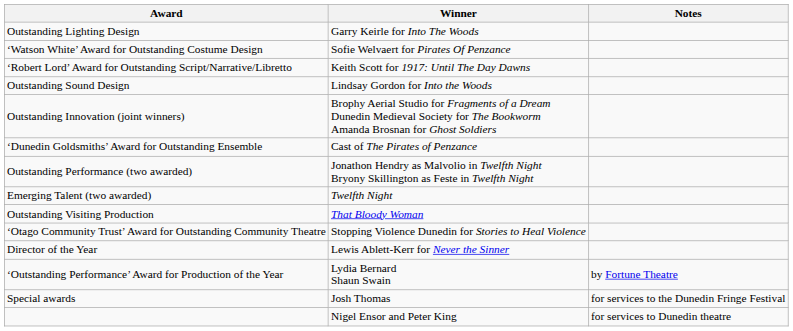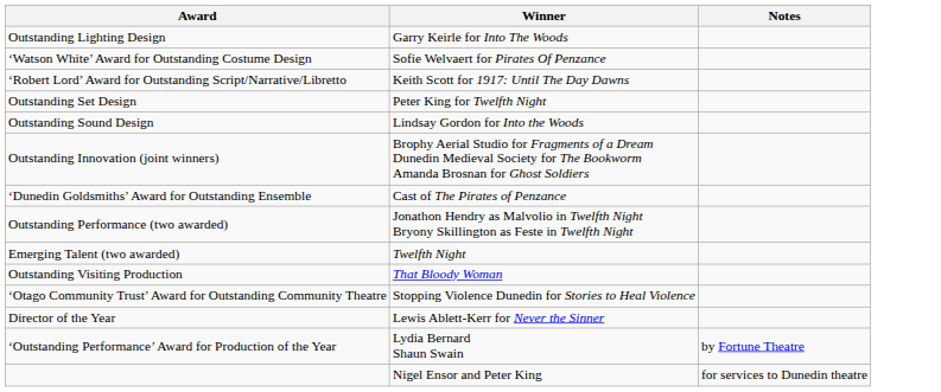 <table class="wikitable">
 <tr>
 <th>Award</th>
 <th>Winner</th>
 <th>Notes</th>
 </tr>
 <tr>
 <td>Outstanding Lighting Design</td>
 <td>Garry Keirle for <em>Into The Woods</em></td>
 <td></td>
 </tr>
 <tr>
 <td>‘Watson White’ Award for Outstanding Costume Design</td>
 <td>Sofie Welvaert for <em>Pirates Of Penzance</em></td>
 <td></td>
 </tr>
 <tr>
 <td>‘Robert Lord’ Award for Outstanding Script/Narrative/Libretto</td>
 <td>Keith Scott for <em>1917: Until The Day Dawns</em></td>
+<td></td>
+</tr>
+<tr>
+<td>Outstanding Set Design</td>
+<td>Peter King for <em>Twelfth Night</em></td>
 <td></td>
 </tr>
 <tr>
 <td>Outstanding Sound Design</td>
 <td>Lindsay Gordon for <em>Into the Woods</em></td>
 <td></td>
 </tr>
 <tr>
 <td>Outstanding Innovation (joint winners)</td>
 <td>Brophy Aerial Studio for <em>Fragments of a Dream</em><br>Dunedin Medieval Society for <em>The Bookworm</em><br>Amanda Brosnan for <em>Ghost Soldiers</em></td>
 <td></td>
 </tr>
 <tr>
 <td>‘Dunedin Goldsmiths’ Award for Outstanding Ensemble</td>
 <td>Cast of <em>The Pirates of Penzance</em></td>
 <td></td>
 </tr>
 <tr>
 <td>Outstanding Performance (two awarded)</td>
 <td>Jonathon Hendry as Malvolio in <em>Twelfth Night</em><br>Bryony Skillington as Feste in <em>Twelfth Night</em></td>
 <td></td>
 </tr>
 <tr>
 <td>Emerging Talent (two awarded)</td>
 <td><em>Twelfth Night</em> </td>
 <td></td>
 </tr>
 <tr>
 <td>Outstanding Visiting Production</td>
 <td><em><a href='#'>That Bloody Woman</a></em></td>
 <td></td>
 </tr>
 <tr>
 <td>‘Otago Community Trust’ Award for Outstanding Community Theatre</td>
 <td>Stopping Violence Dunedin for <em>Stories to Heal Violence</em></td>
 <td></td>
 </tr>
 <tr>
 <td>Director of the Year</td>
 <td>Lewis Ablett-Kerr for <em><a href='#'>Never the Sinner</a></em></td>
 <td></td>
 </tr>
 <tr>
 <td>‘Outstanding Performance’ Award for Production of the Year</td>
 <td>Lydia Bernard<br>Shaun Swain</td>
 <td>by <a href='#'>Fortune Theatre</a></td>
 </tr>
 <tr>
-<td>Special awards</td>
-<td>Josh Thomas</td>
-<td>for services to the Dunedin Fringe Festival</td>
-</tr>
-<tr>
 <td></td>
 <td>Nigel Ensor and Peter King</td>
 <td>for services to Dunedin theatre</td>
 </tr>
 </table>
